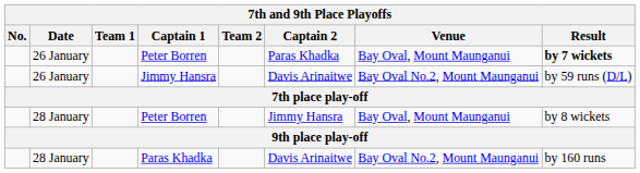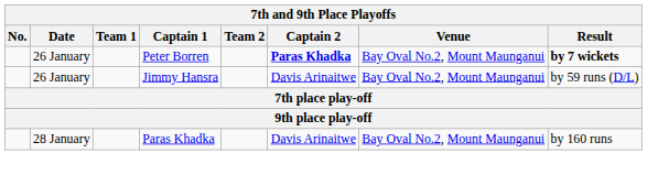 <table class="wikitable">
 <tr>
 <th colspan="8">7th and 9th Place Playoffs</th>
 </tr>
 <tr>
 <th>No.</th>
 <th>Date</th>
 <th>Team 1</th>
 <th>Captain 1</th>
 <th>Team 2</th>
 <th>Captain 2</th>
 <th>Venue</th>
 <th>Result</th>
 </tr>
 <tr>
 <td></td>
 <td>26 January</td>
 <td></td>
 <td><a href='#'>Peter Borren</a></td>
 <td></td>
-<td><a href='#'>Paras Khadka</a></td>
-<td><a href='#'>Bay Oval</a>, <a href='#'>Mount Maunganui</a></td>
+<td><strong><a href='#'>Paras Khadka</a></strong></td>
+<td><a href='#'>Bay Oval No.2</a>, <a href='#'>Mount Maunganui</a></td>
 <td><strong> by 7 wickets</strong></td>
 </tr>
 <tr>
 <td></td>
 <td>26 January</td>
 <td></td>
 <td><a href='#'>Jimmy Hansra</a></td>
 <td></td>
 <td><a href='#'>Davis Arinaitwe</a></td>
 <td><a href='#'>Bay Oval No.2</a>, <a href='#'>Mount Maunganui</a></td>
 <td> by 59 runs (<a href='#'>D/L</a>)</td>
 </tr>
 <tr>
 <th colspan="8">7th place play-off</th>
 </tr>
 <tr>
-<td></td>
-<td>28 January</td>
-<td></td>
-<td><a href='#'>Peter Borren</a></td>
-<td></td>
-<td><a href='#'>Jimmy Hansra</a></td>
-<td><a href='#'>Bay Oval</a>, <a href='#'>Mount Maunganui</a></td>
-<td> by 8 wickets</td>
-</tr>
-<tr>
 <th colspan="8">9th place play-off</th>
 </tr>
 <tr>
 <td></td>
 <td>28 January</td>
 <td></td>
 <td><a href='#'>Paras Khadka</a></td>
 <td></td>
 <td><a href='#'>Davis Arinaitwe</a></td>
 <td><a href='#'>Bay Oval No.2</a>, <a href='#'>Mount Maunganui</a></td>
 <td> by 160 runs</td>
 </tr>
 </table>
